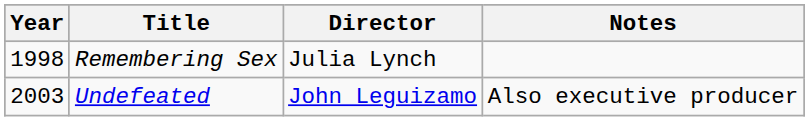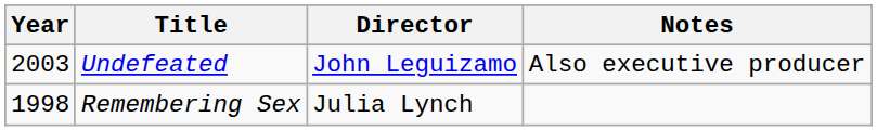 <table class="wikitable">
 <tr>
 <th>Year</th>
 <th>Title</th>
 <th>Director</th>
 <th>Notes</th>
 </tr>
 <tr>
+<td>2003</td>
+<td><em><a href='#'>Undefeated</a></em></td>
+<td><a href='#'>John Leguizamo</a></td>
+<td>Also executive producer</td>
+</tr>
+<tr>
 <td>1998</td>
 <td><em>Remembering Sex</em></td>
 <td>Julia Lynch</td>
 <td></td>
 </tr>
-<tr>
-<td>2003</td>
-<td><em><a href='#'>Undefeated</a></em></td>
-<td><a href='#'>John Leguizamo</a></td>
-<td>Also executive producer</td>
-</tr>
 </table>
